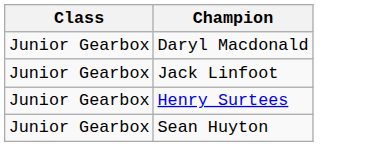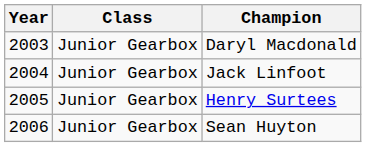 <table class="wikitable">
 <tr>
+<th>Year</th>
 <th>Class</th>
 <th>Champion</th>
 </tr>
 <tr>
+<td>2003</td>
 <td>Junior Gearbox</td>
 <td>Daryl Macdonald</td>
 </tr>
 <tr>
+<td>2004</td>
 <td>Junior Gearbox</td>
 <td>Jack Linfoot</td>
 </tr>
 <tr>
+<td>2005</td>
 <td>Junior Gearbox</td>
 <td><a href='#'>Henry Surtees</a></td>
 </tr>
 <tr>
+<td>2006</td>
 <td>Junior Gearbox</td>
 <td>Sean Huyton</td>
 </tr>
 </table>
